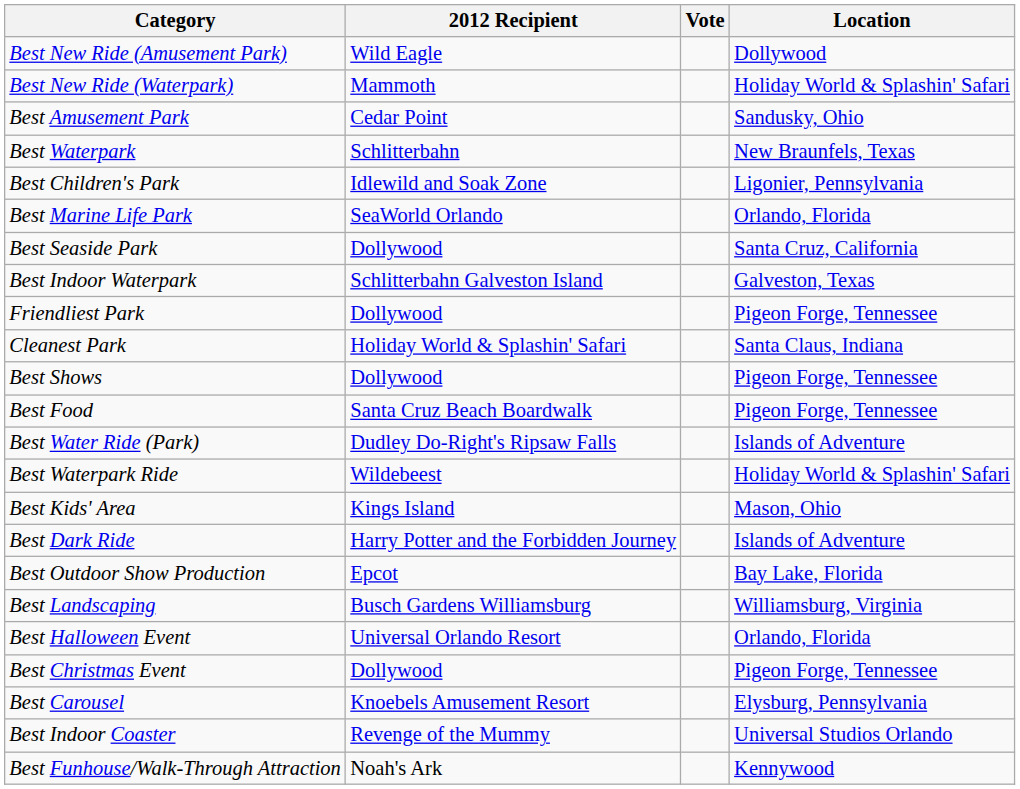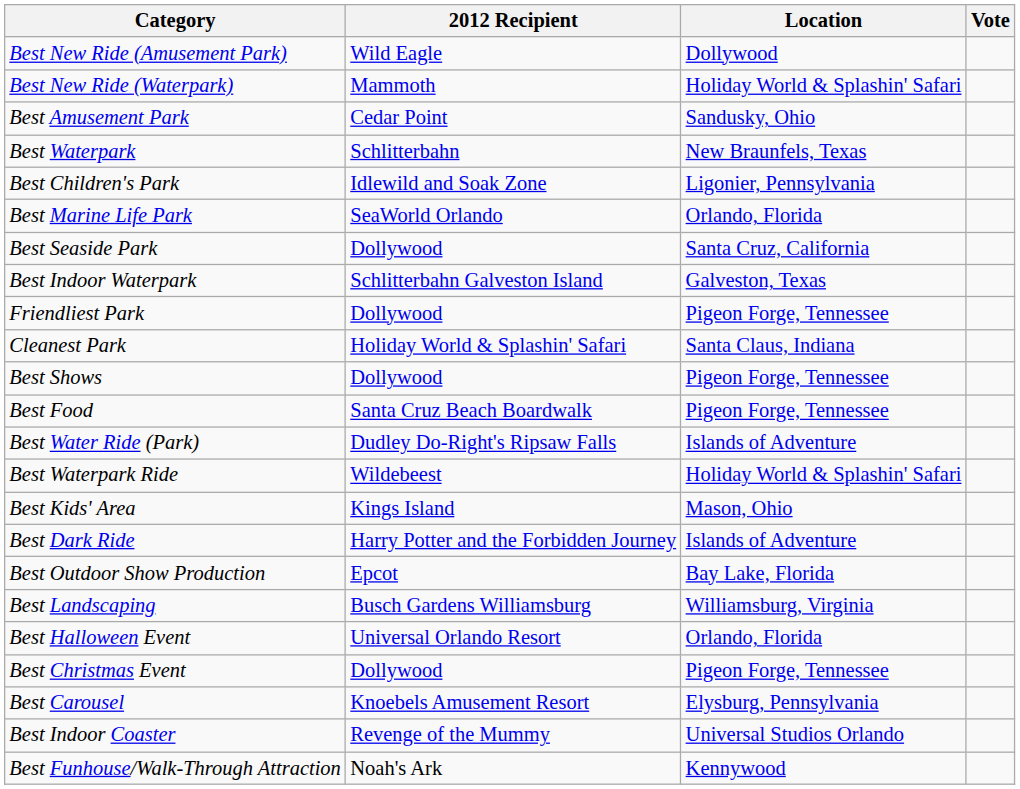 <table class= "wikitable sortable">
 <tr>
 <th>Category</th>
 <th class="unsortable">2012 Recipient</th>
+<th class="unsortable">Location</th>
 <th class="unsortable">Vote</th>
-<th class="unsortable">Location</th>
 </tr>
 <tr>
 <td><em><a href='#'>Best New Ride (Amusement Park)</a></em></td>
 <td><a href='#'>Wild Eagle</a></td>
+<td><a href='#'>Dollywood</a></td>
 <td></td>
-<td><a href='#'>Dollywood</a></td>
 </tr>
 <tr>
 <td><em><a href='#'>Best New Ride (Waterpark)</a></em></td>
 <td><a href='#'>Mammoth</a></td>
+<td><a href='#'>Holiday World & Splashin' Safari</a></td>
 <td></td>
-<td><a href='#'>Holiday World & Splashin' Safari</a></td>
 </tr>
 <tr>
 <td><em>Best <a href='#'>Amusement Park</a></em></td>
 <td><a href='#'>Cedar Point</a></td>
+<td><a href='#'>Sandusky, Ohio</a></td>
 <td></td>
-<td><a href='#'>Sandusky, Ohio</a></td>
 </tr>
 <tr>
 <td><em>Best <a href='#'>Waterpark</a></em></td>
 <td><a href='#'>Schlitterbahn</a></td>
+<td><a href='#'>New Braunfels, Texas</a></td>
 <td></td>
-<td><a href='#'>New Braunfels, Texas</a></td>
 </tr>
 <tr>
 <td><em>Best Children's Park</em></td>
 <td><a href='#'>Idlewild and Soak Zone</a></td>
+<td><a href='#'>Ligonier, Pennsylvania</a></td>
 <td></td>
-<td><a href='#'>Ligonier, Pennsylvania</a></td>
 </tr>
 <tr>
 <td><em>Best <a href='#'>Marine Life Park</a></em></td>
 <td><a href='#'>SeaWorld Orlando</a></td>
+<td><a href='#'>Orlando, Florida</a></td>
 <td></td>
-<td><a href='#'>Orlando, Florida</a></td>
 </tr>
 <tr>
 <td><em>Best Seaside Park</em></td>
 <td><a href='#'>Dollywood</a></td>
+<td><a href='#'>Santa Cruz, California</a></td>
 <td></td>
-<td><a href='#'>Santa Cruz, California</a></td>
 </tr>
 <tr>
 <td><em>Best Indoor Waterpark</em></td>
 <td><a href='#'>Schlitterbahn Galveston Island</a></td>
+<td><a href='#'>Galveston, Texas</a></td>
 <td></td>
-<td><a href='#'>Galveston, Texas</a></td>
 </tr>
 <tr>
 <td><em>Friendliest Park</em></td>
 <td><a href='#'>Dollywood</a></td>
+<td><a href='#'>Pigeon Forge, Tennessee</a></td>
 <td></td>
-<td><a href='#'>Pigeon Forge, Tennessee</a></td>
 </tr>
 <tr>
 <td><em>Cleanest Park</em></td>
 <td><a href='#'>Holiday World & Splashin' Safari</a></td>
+<td><a href='#'>Santa Claus, Indiana</a></td>
 <td></td>
-<td><a href='#'>Santa Claus, Indiana</a></td>
 </tr>
 <tr>
 <td><em>Best Shows</em></td>
 <td><a href='#'>Dollywood</a></td>
+<td><a href='#'>Pigeon Forge, Tennessee</a></td>
 <td></td>
-<td><a href='#'>Pigeon Forge, Tennessee</a></td>
 </tr>
 <tr>
 <td><em>Best Food</em></td>
 <td><a href='#'>Santa Cruz Beach Boardwalk</a></td>
+<td><a href='#'>Pigeon Forge, Tennessee</a></td>
 <td></td>
-<td><a href='#'>Pigeon Forge, Tennessee</a></td>
 </tr>
 <tr>
 <td><em>Best <a href='#'>Water Ride</a> (Park)</em></td>
 <td><a href='#'>Dudley Do-Right's Ripsaw Falls</a></td>
+<td><a href='#'>Islands of Adventure</a></td>
 <td></td>
-<td><a href='#'>Islands of Adventure</a></td>
 </tr>
 <tr>
 <td><em>Best Waterpark Ride</em></td>
 <td><a href='#'>Wildebeest</a></td>
+<td><a href='#'>Holiday World & Splashin' Safari</a></td>
 <td></td>
-<td><a href='#'>Holiday World & Splashin' Safari</a></td>
 </tr>
 <tr>
 <td><em>Best Kids' Area</em></td>
 <td><a href='#'>Kings Island</a></td>
+<td><a href='#'>Mason, Ohio</a></td>
 <td></td>
-<td><a href='#'>Mason, Ohio</a></td>
 </tr>
 <tr>
 <td><em>Best <a href='#'>Dark Ride</a></em></td>
 <td><a href='#'>Harry Potter and the Forbidden Journey</a></td>
+<td><a href='#'>Islands of Adventure</a></td>
 <td></td>
-<td><a href='#'>Islands of Adventure</a></td>
 </tr>
 <tr>
 <td><em>Best Outdoor Show Production</em></td>
 <td><a href='#'>Epcot</a></td>
+<td><a href='#'>Bay Lake, Florida</a></td>
 <td></td>
-<td><a href='#'>Bay Lake, Florida</a></td>
 </tr>
 <tr>
 <td><em>Best <a href='#'>Landscaping</a></em></td>
 <td><a href='#'>Busch Gardens Williamsburg</a></td>
+<td><a href='#'>Williamsburg, Virginia</a></td>
 <td></td>
-<td><a href='#'>Williamsburg, Virginia</a></td>
 </tr>
 <tr>
 <td><em>Best <a href='#'>Halloween</a> Event</em></td>
 <td><a href='#'>Universal Orlando Resort</a></td>
+<td><a href='#'>Orlando, Florida</a></td>
 <td></td>
-<td><a href='#'>Orlando, Florida</a></td>
 </tr>
 <tr>
 <td><em>Best <a href='#'>Christmas</a> Event</em></td>
 <td><a href='#'>Dollywood</a></td>
+<td><a href='#'>Pigeon Forge, Tennessee</a></td>
 <td></td>
-<td><a href='#'>Pigeon Forge, Tennessee</a></td>
 </tr>
 <tr>
 <td><em>Best <a href='#'>Carousel</a></em></td>
 <td><a href='#'>Knoebels Amusement Resort</a></td>
+<td><a href='#'>Elysburg, Pennsylvania</a></td>
 <td></td>
-<td><a href='#'>Elysburg, Pennsylvania</a></td>
 </tr>
 <tr>
 <td><em>Best Indoor <a href='#'>Coaster</a></em></td>
 <td><a href='#'>Revenge of the Mummy</a></td>
+<td><a href='#'>Universal Studios Orlando</a></td>
 <td></td>
-<td><a href='#'>Universal Studios Orlando</a></td>
 </tr>
 <tr>
 <td><em>Best <a href='#'>Funhouse</a>/Walk-Through Attraction</em></td>
 <td>Noah's Ark</td>
+<td><a href='#'>Kennywood</a></td>
 <td></td>
-<td><a href='#'>Kennywood</a></td>
 </tr>
 </table>
